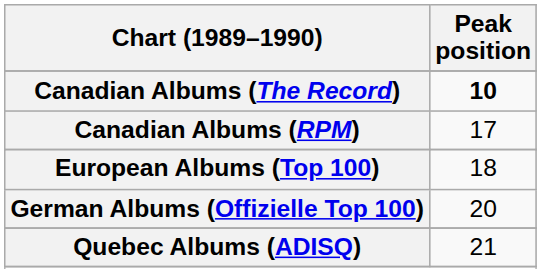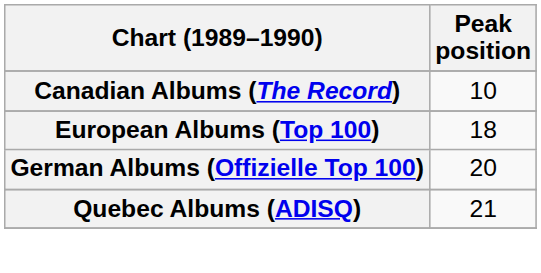 <table class="wikitable sortable plainrowheaders">
 <tr>
 <th scope="col">Chart (1989–1990)</th>
 <th scope="col">Peak<br>position</th>
 </tr>
 <tr>
 </tr>
 <tr>
 </tr>
 <tr>
 <th scope="row">Canadian Albums (<em><a href='#'>The Record</a></em>)</th>
-<td align="center"><strong>10</strong></td>
-</tr>
-<tr>
-<th scope="row">Canadian Albums (<em><a href='#'>RPM</a></em>)</th>
-<td align="center">17</td>
+<td align="center">10</td>
 </tr>
 <tr>
 </tr>
 <tr>
 <th scope="row">European Albums (<a href='#'>Top 100</a>)</th>
 <td align="center">18</td>
 </tr>
 <tr>
 <th scope="row">German Albums (<a href='#'>Offizielle Top 100</a>)</th>
 <td align="center">20</td>
 </tr>
 <tr>
 </tr>
 <tr>
 <th scope="row">Quebec Albums (<a href='#'>ADISQ</a>)</th>
 <td align="center">21</td>
 </tr>
 <tr>
 </tr>
 <tr>
 </tr>
 <tr>
 </tr>
 </table>
